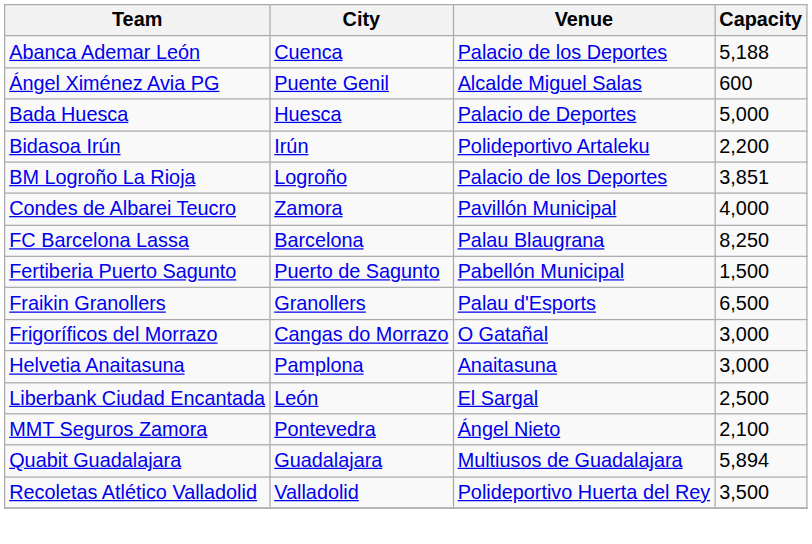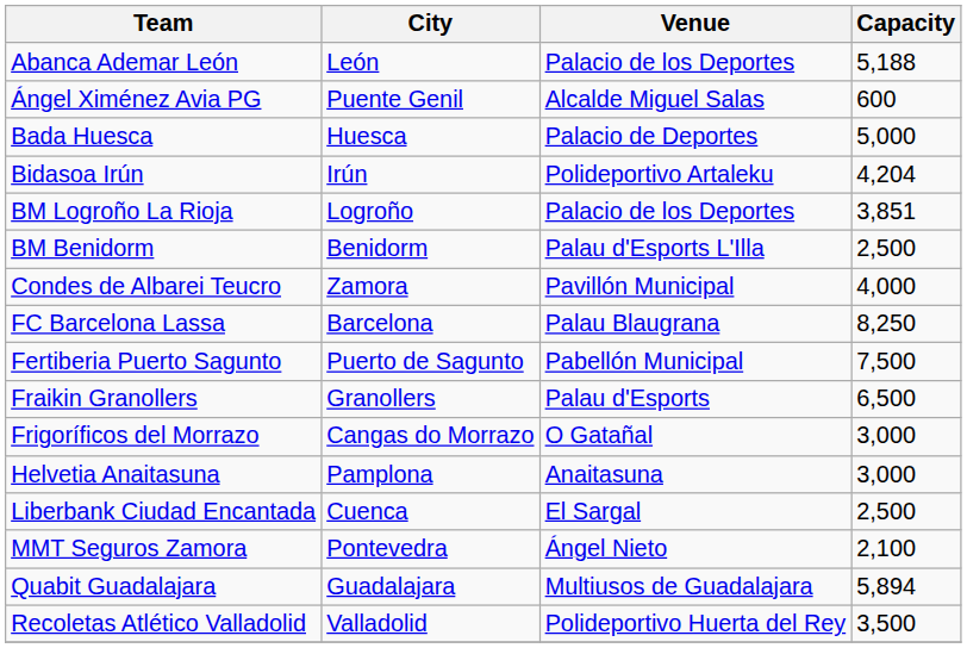 <table class="wikitable sortable">
 <tr>
 <th>Team</th>
 <th>City</th>
 <th>Venue</th>
 <th>Capacity</th>
 </tr>
 <tr>
 <td><a href='#'>Abanca Ademar León</a></td>
-<td><a href='#'>Cuenca</a></td>
+<td><a href='#'>León</a></td>
 <td><a href='#'>Palacio de los Deportes</a></td>
 <td>5,188</td>
 </tr>
 <tr>
 <td><a href='#'>Ángel Ximénez Avia PG</a></td>
 <td><a href='#'>Puente Genil</a></td>
 <td><a href='#'>Alcalde Miguel Salas</a></td>
 <td>600</td>
 </tr>
 <tr>
 <td><a href='#'>Bada Huesca</a></td>
 <td><a href='#'>Huesca</a></td>
 <td><a href='#'>Palacio de Deportes</a></td>
 <td>5,000</td>
 </tr>
 <tr>
 <td><a href='#'>Bidasoa Irún</a></td>
 <td><a href='#'>Irún</a></td>
 <td><a href='#'>Polideportivo Artaleku</a></td>
-<td>2,200</td>
+<td>4,204</td>
 </tr>
 <tr>
 <td><a href='#'>BM Logroño La Rioja</a></td>
 <td><a href='#'>Logroño</a></td>
 <td><a href='#'>Palacio de los Deportes</a></td>
 <td>3,851</td>
+</tr>
+<tr>
+<td><a href='#'>BM Benidorm</a></td>
+<td><a href='#'>Benidorm</a></td>
+<td><a href='#'>Palau d'Esports L'Illa</a></td>
+<td>2,500</td>
 </tr>
 <tr>
 <td><a href='#'>Condes de Albarei Teucro</a></td>
 <td><a href='#'>Zamora</a></td>
 <td><a href='#'>Pavillón Municipal</a></td>
 <td>4,000</td>
 </tr>
 <tr>
 <td><a href='#'>FC Barcelona Lassa</a></td>
 <td><a href='#'>Barcelona</a></td>
 <td><a href='#'>Palau Blaugrana</a></td>
 <td>8,250</td>
 </tr>
 <tr>
 <td><a href='#'>Fertiberia Puerto Sagunto</a></td>
 <td><a href='#'>Puerto de Sagunto</a></td>
 <td><a href='#'>Pabellón Municipal</a></td>
-<td>1,500</td>
+<td>7,500</td>
 </tr>
 <tr>
 <td><a href='#'>Fraikin Granollers</a></td>
 <td><a href='#'>Granollers</a></td>
 <td><a href='#'>Palau d'Esports</a></td>
 <td>6,500</td>
 </tr>
 <tr>
 <td><a href='#'>Frigoríficos del Morrazo</a></td>
 <td><a href='#'>Cangas do Morrazo</a></td>
 <td><a href='#'>O Gatañal</a></td>
 <td>3,000</td>
 </tr>
 <tr>
 <td><a href='#'>Helvetia Anaitasuna</a></td>
 <td><a href='#'>Pamplona</a></td>
 <td><a href='#'>Anaitasuna</a></td>
 <td>3,000</td>
 </tr>
 <tr>
 <td><a href='#'>Liberbank Ciudad Encantada</a></td>
-<td><a href='#'>León</a></td>
+<td><a href='#'>Cuenca</a></td>
 <td><a href='#'>El Sargal</a></td>
 <td>2,500</td>
 </tr>
 <tr>
 <td><a href='#'>MMT Seguros Zamora</a></td>
 <td><a href='#'>Pontevedra</a></td>
 <td><a href='#'>Ángel Nieto</a></td>
 <td>2,100</td>
 </tr>
 <tr>
 <td><a href='#'>Quabit Guadalajara</a></td>
 <td><a href='#'>Guadalajara</a></td>
 <td><a href='#'>Multiusos de Guadalajara</a></td>
 <td>5,894</td>
 </tr>
 <tr>
 <td><a href='#'>Recoletas Atlético Valladolid</a></td>
 <td><a href='#'>Valladolid</a></td>
 <td><a href='#'>Polideportivo Huerta del Rey</a></td>
 <td>3,500</td>
 </tr>
 <tr>
 </tr>
 </table>
